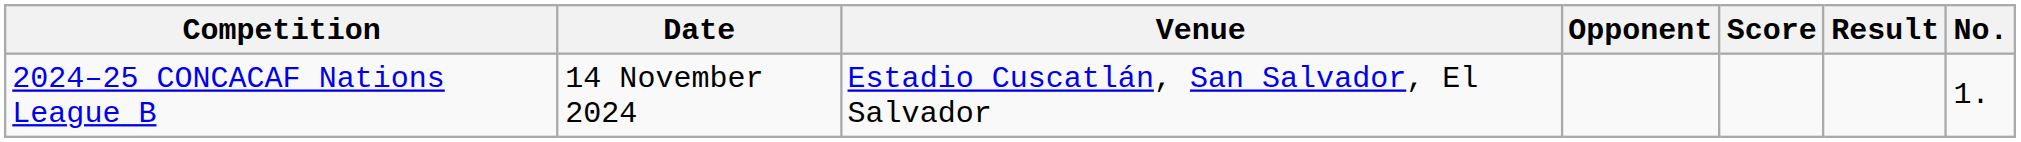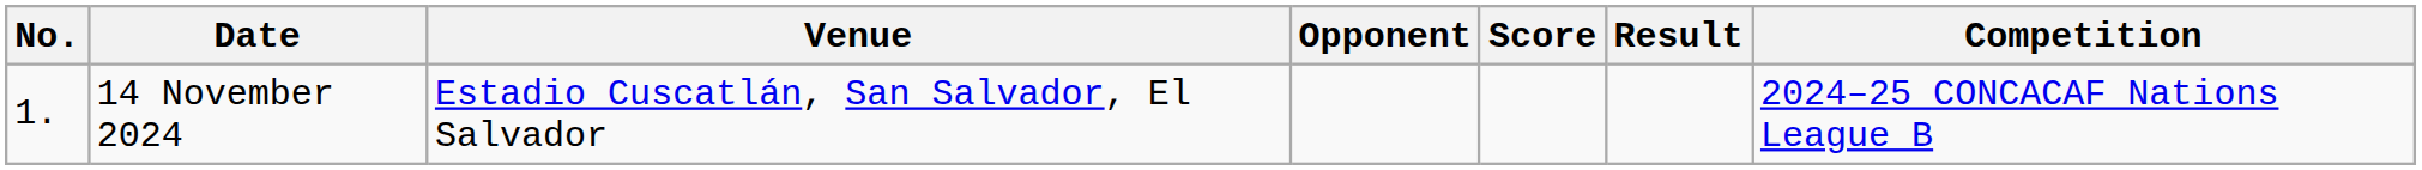 <table class="wikitable" style="font-size:100%;">
 <tr>
-<th>Competition</th>
+<th>No.</th>
 <th>Date</th>
 <th>Venue</th>
 <th>Opponent</th>
 <th>Score</th>
 <th>Result</th>
-<th>No.</th>
+<th>Competition</th>
 </tr>
 <tr>
-<td><a href='#'>2024–25 CONCACAF Nations League B</a></td>
+<td>1.</td>
 <td>14 November 2024</td>
 <td><a href='#'>Estadio Cuscatlán</a>, <a href='#'>San Salvador</a>, El Salvador</td>
 <td></td>
 <td></td>
 <td></td>
-<td>1.</td>
+<td><a href='#'>2024–25 CONCACAF Nations League B</a></td>
 </tr>
 </table>
